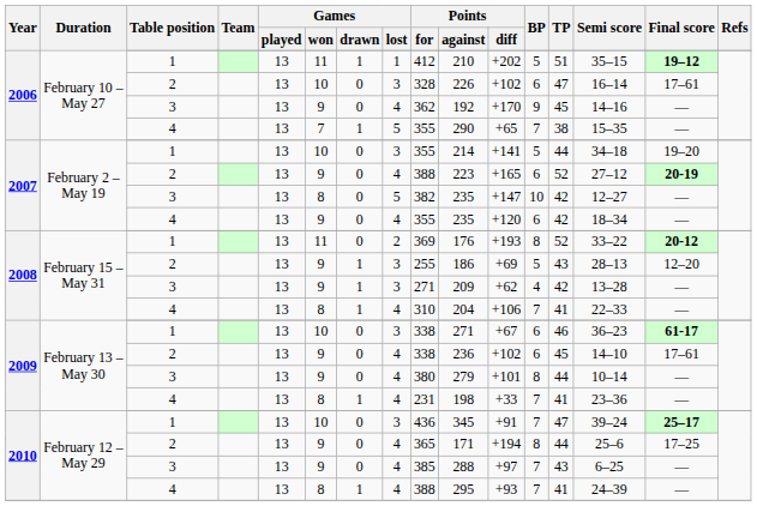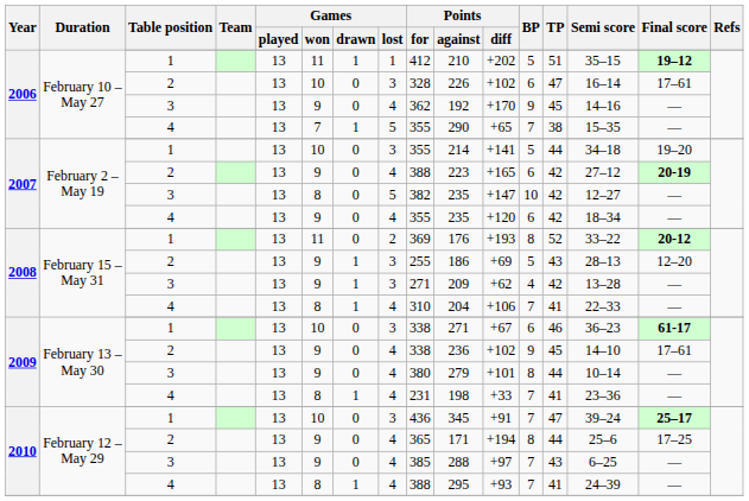 <table class="wikitable" style="text-align:center">
 <tr>
 <th rowspan=2>Year</th>
 <th rowspan=2>Duration</th>
 <th rowspan=2>Table position</th>
 <th rowspan=2>Team</th>
 <th colspan=4>Games</th>
 <th colspan=3>Points</th>
 <th rowspan=2>BP</th>
 <th rowspan=2>TP</th>
 <th rowspan=2>Semi score</th>
 <th rowspan=2>Final score</th>
 <th rowspan=2>Refs</th>
 </tr>
 <tr>
 <th>played</th>
 <th>won</th>
 <th>drawn</th>
 <th>lost</th>
 <th>for</th>
 <th>against</th>
 <th>diff</th>
 </tr>
 <tr>
 <th rowspan=5><a href='#'>2006</a></th>
 <td rowspan=5>February 10 –<br>May 27</td>
 </tr>
 <tr>
 <td>1</td>
 <td bgcolor="#d0ffd0" align=left><strong> </strong></td>
 <td>13</td>
 <td>11</td>
 <td>1</td>
 <td>1</td>
 <td>412</td>
 <td>210</td>
 <td>+202</td>
 <td>5</td>
 <td>51</td>
 <td>35–15</td>
 <td bgcolor="#d0ffd0"><strong>19–12</strong></td>
 <td rowspan=4></td>
 </tr>
 <tr>
 <td>2</td>
 <td align=left></td>
 <td>13</td>
 <td>10</td>
 <td>0</td>
 <td>3</td>
 <td>328</td>
 <td>226</td>
 <td>+102</td>
 <td>6</td>
 <td>47</td>
 <td>16–14</td>
 <td>17–61</td>
 </tr>
 <tr>
 <td>3</td>
 <td align=left></td>
 <td>13</td>
 <td>9</td>
 <td>0</td>
 <td>4</td>
 <td>362</td>
 <td>192</td>
 <td>+170</td>
 <td>9</td>
 <td>45</td>
 <td>14–16</td>
 <td>—</td>
 </tr>
 <tr>
 <td>4</td>
 <td align=left></td>
 <td>13</td>
 <td>7</td>
 <td>1</td>
 <td>5</td>
 <td>355</td>
 <td>290</td>
 <td>+65</td>
 <td>7</td>
 <td>38</td>
 <td>15–35</td>
 <td>—</td>
 </tr>
 <tr>
 <th rowspan=5><a href='#'>2007</a></th>
 <td rowspan=5>February 2 –<br>May 19</td>
 </tr>
 <tr>
 <td>1</td>
 <td align=left></td>
 <td>13</td>
 <td>10</td>
 <td>0</td>
 <td>3</td>
 <td>355</td>
 <td>214</td>
 <td>+141</td>
 <td>5</td>
 <td>44</td>
 <td>34–18</td>
 <td>19–20</td>
 <td rowspan=4></td>
 </tr>
 <tr>
 <td>2</td>
 <td bgcolor="#d0ffd0" align=left><strong> </strong></td>
 <td>13</td>
 <td>9</td>
 <td>0</td>
 <td>4</td>
 <td>388</td>
 <td>223</td>
 <td>+165</td>
 <td>6</td>
-<td>52</td>
+<td>42</td>
 <td>27–12</td>
 <td bgcolor="#d0ffd0"><strong>20-19</strong></td>
 </tr>
 <tr>
 <td>3</td>
 <td align=left></td>
 <td>13</td>
 <td>8</td>
 <td>0</td>
 <td>5</td>
 <td>382</td>
 <td>235</td>
 <td>+147</td>
 <td>10</td>
 <td>42</td>
 <td>12–27</td>
 <td>—</td>
 </tr>
 <tr>
 <td>4</td>
 <td align=left></td>
 <td>13</td>
 <td>9</td>
 <td>0</td>
 <td>4</td>
 <td>355</td>
 <td>235</td>
 <td>+120</td>
 <td>6</td>
 <td>42</td>
 <td>18–34</td>
 <td>—</td>
 </tr>
 <tr>
 <th rowspan=5><a href='#'>2008</a></th>
 <td rowspan=5>February 15 –<br>May 31</td>
 </tr>
 <tr>
 <td>1</td>
 <td bgcolor="#d0ffd0" align=left><strong> </strong></td>
 <td>13</td>
 <td>11</td>
 <td>0</td>
 <td>2</td>
 <td>369</td>
 <td>176</td>
 <td>+193</td>
 <td>8</td>
 <td>52</td>
 <td>33–22</td>
 <td bgcolor="#d0ffd0"><strong>20-12</strong></td>
 <td rowspan=4></td>
 </tr>
 <tr>
 <td>2</td>
 <td align=left></td>
 <td>13</td>
 <td>9</td>
 <td>1</td>
 <td>3</td>
 <td>255</td>
 <td>186</td>
 <td>+69</td>
 <td>5</td>
 <td>43</td>
 <td>28–13</td>
 <td>12–20</td>
 </tr>
 <tr>
 <td>3</td>
 <td align=left></td>
 <td>13</td>
 <td>9</td>
 <td>1</td>
 <td>3</td>
 <td>271</td>
 <td>209</td>
 <td>+62</td>
 <td>4</td>
 <td>42</td>
 <td>13–28</td>
 <td>—</td>
 </tr>
 <tr>
 <td>4</td>
 <td align=left></td>
 <td>13</td>
 <td>8</td>
 <td>1</td>
 <td>4</td>
 <td>310</td>
 <td>204</td>
 <td>+106</td>
 <td>7</td>
 <td>41</td>
 <td>22–33</td>
 <td>—</td>
 </tr>
 <tr>
 <th rowspan=5><a href='#'>2009</a></th>
 <td rowspan=5>February 13 –<br>May 30</td>
 </tr>
 <tr>
 <td>1</td>
 <td bgcolor="#d0ffd0" align=left><strong> </strong></td>
 <td>13</td>
 <td>10</td>
 <td>0</td>
 <td>3</td>
 <td>338</td>
 <td>271</td>
 <td>+67</td>
 <td>6</td>
 <td>46</td>
 <td>36–23</td>
 <td bgcolor="#d0ffd0"><strong>61-17</strong></td>
 <td rowspan=4></td>
 </tr>
 <tr>
 <td>2</td>
 <td align=left></td>
 <td>13</td>
 <td>9</td>
 <td>0</td>
 <td>4</td>
 <td>338</td>
 <td>236</td>
 <td>+102</td>
-<td>6</td>
+<td>9</td>
 <td>45</td>
 <td>14–10</td>
 <td>17–61</td>
 </tr>
 <tr>
 <td>3</td>
 <td align=left></td>
 <td>13</td>
 <td>9</td>
 <td>0</td>
 <td>4</td>
 <td>380</td>
 <td>279</td>
 <td>+101</td>
 <td>8</td>
 <td>44</td>
 <td>10–14</td>
 <td>—</td>
 </tr>
 <tr>
 <td>4</td>
 <td align=left></td>
 <td>13</td>
 <td>8</td>
 <td>1</td>
 <td>4</td>
 <td>231</td>
 <td>198</td>
 <td>+33</td>
 <td>7</td>
 <td>41</td>
 <td>23–36</td>
 <td>—</td>
 </tr>
 <tr>
 <th rowspan=5><a href='#'>2010</a></th>
 <td rowspan=5>February 12 –<br>May 29</td>
 </tr>
 <tr>
 <td>1</td>
 <td bgcolor="#d0ffd0" align=left><strong>  </strong></td>
 <td>13</td>
 <td>10</td>
 <td>0</td>
 <td>3</td>
 <td>436</td>
 <td>345</td>
 <td>+91</td>
 <td>7</td>
 <td>47</td>
 <td>39–24</td>
 <td bgcolor="#d0ffd0"><strong>25–17</strong></td>
 <td rowspan=4></td>
 </tr>
 <tr>
 <td>2</td>
 <td align=left></td>
 <td>13</td>
 <td>9</td>
 <td>0</td>
 <td>4</td>
 <td>365</td>
 <td>171</td>
 <td>+194</td>
 <td>8</td>
 <td>44</td>
 <td>25–6</td>
 <td>17–25</td>
 </tr>
 <tr>
 <td>3</td>
 <td align=left></td>
 <td>13</td>
 <td>9</td>
 <td>0</td>
 <td>4</td>
 <td>385</td>
 <td>288</td>
 <td>+97</td>
 <td>7</td>
 <td>43</td>
 <td>6–25</td>
 <td>—</td>
 </tr>
 <tr>
 <td>4</td>
 <td align=left></td>
 <td>13</td>
 <td>8</td>
 <td>1</td>
 <td>4</td>
 <td>388</td>
 <td>295</td>
 <td>+93</td>
 <td>7</td>
 <td>41</td>
 <td>24–39</td>
 <td>—</td>
 </tr>
 <tr>
 </tr>
 </table>
